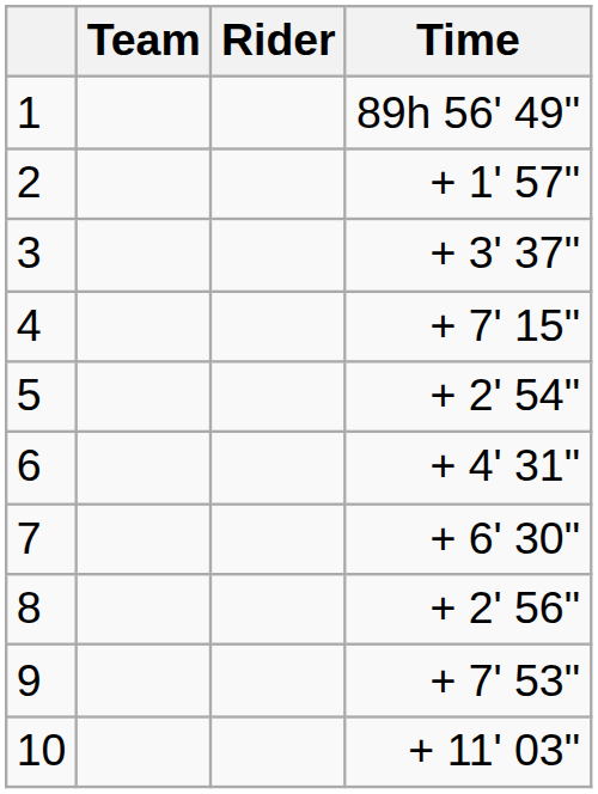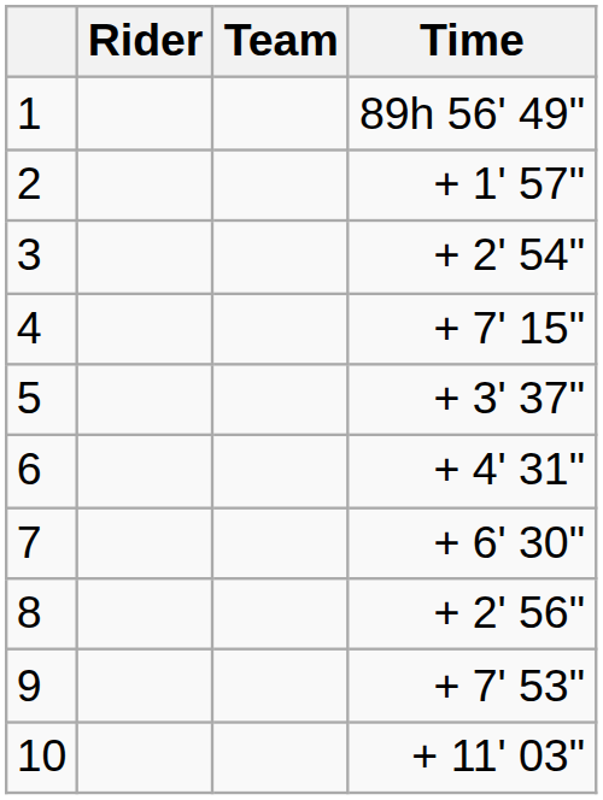 <table class="wikitable">
 <tr>
 <th></th>
+<th>Rider</th>
 <th>Team</th>
-<th>Rider</th>
 <th>Time</th>
 </tr>
 <tr>
 <td>1</td>
+<td> </td>
 <td></td>
-<td> </td>
 <td align="right">89h 56' 49"</td>
 </tr>
 <tr>
 <td>2</td>
+<td> </td>
 <td></td>
-<td> </td>
 <td align="right">+ 1' 57"</td>
 </tr>
 <tr>
 <td>3</td>
 <td></td>
 <td></td>
-<td align="right">+ 3' 37"</td>
+<td align="right">+ 2' 54"</td>
 </tr>
 <tr>
 <td>4</td>
 <td></td>
 <td></td>
 <td align="right">+ 7' 15"</td>
 </tr>
 <tr>
 <td>5</td>
 <td></td>
 <td></td>
-<td align="right">+ 2' 54"</td>
+<td align="right">+ 3' 37"</td>
 </tr>
 <tr>
 <td>6</td>
+<td> </td>
 <td></td>
-<td> </td>
 <td align="right">+ 4' 31"</td>
 </tr>
 <tr>
 <td>7</td>
 <td></td>
 <td></td>
 <td align="right">+ 6' 30"</td>
 </tr>
 <tr>
 <td>8</td>
 <td></td>
 <td></td>
 <td align="right">+ 2' 56"</td>
 </tr>
 <tr>
 <td>9</td>
 <td></td>
 <td></td>
 <td align="right">+ 7' 53"</td>
 </tr>
 <tr>
 <td>10</td>
 <td></td>
 <td></td>
 <td align="right">+ 11' 03"</td>
 </tr>
 </table>
